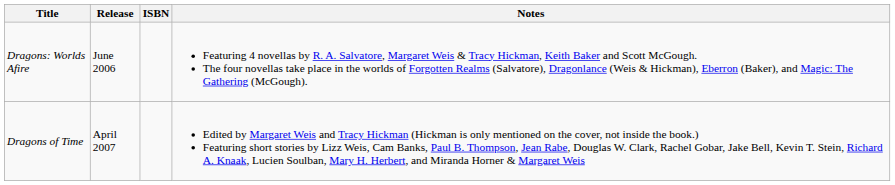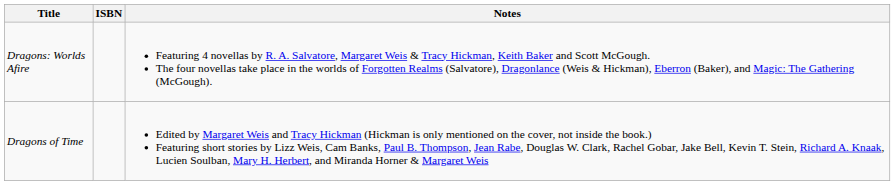 <table class="wikitable">
 <tr>
 <th scope="col">Title</th>
-<th scope="col">Release</th>
 <th scope="col">ISBN</th>
 <th scope="col">Notes</th>
 </tr>
 <tr>
 <td><em>Dragons: Worlds Afire</em></td>
-<td>June 2006</td>
 <td></td>
 <td><br><ul><li>Featuring 4 novellas by <a href='#'>R. A. Salvatore</a>, <a href='#'>Margaret Weis</a> & <a href='#'>Tracy Hickman</a>, <a href='#'>Keith Baker</a> and Scott McGough.</li><li>The four novellas take place in the worlds of <a href='#'>Forgotten Realms</a> (Salvatore), <a href='#'>Dragonlance</a> (Weis & Hickman), <a href='#'>Eberron</a> (Baker), and <a href='#'>Magic: The Gathering</a> (McGough).</li></ul></td>
 </tr>
 <tr>
 <td><em>Dragons of Time</em></td>
-<td>April 2007</td>
 <td></td>
 <td><br><ul><li>Edited by <a href='#'>Margaret Weis</a> and <a href='#'>Tracy Hickman</a> (Hickman is only mentioned on the cover, not inside the book.)</li><li>Featuring short stories by Lizz Weis, Cam Banks, <a href='#'>Paul B. Thompson</a>, <a href='#'>Jean Rabe</a>, Douglas W. Clark, Rachel Gobar, Jake Bell, Kevin T. Stein, <a href='#'>Richard A. Knaak</a>, Lucien Soulban, <a href='#'>Mary H. Herbert</a>, and Miranda Horner & <a href='#'>Margaret Weis</a></li></ul></td>
 </tr>
 </table>
